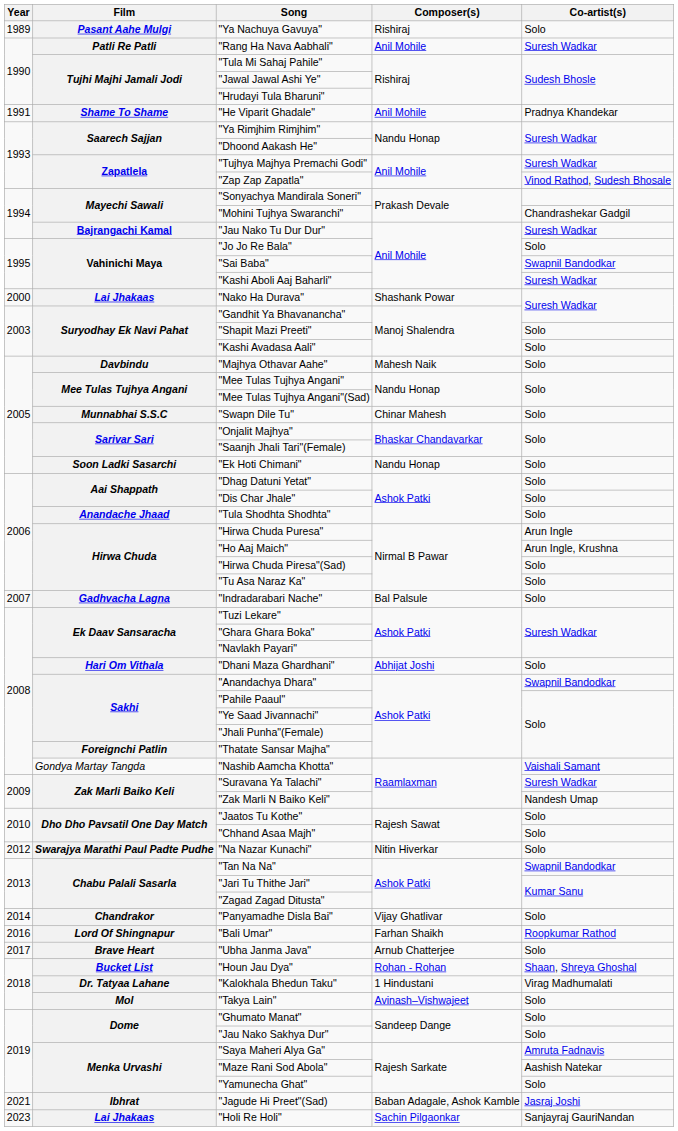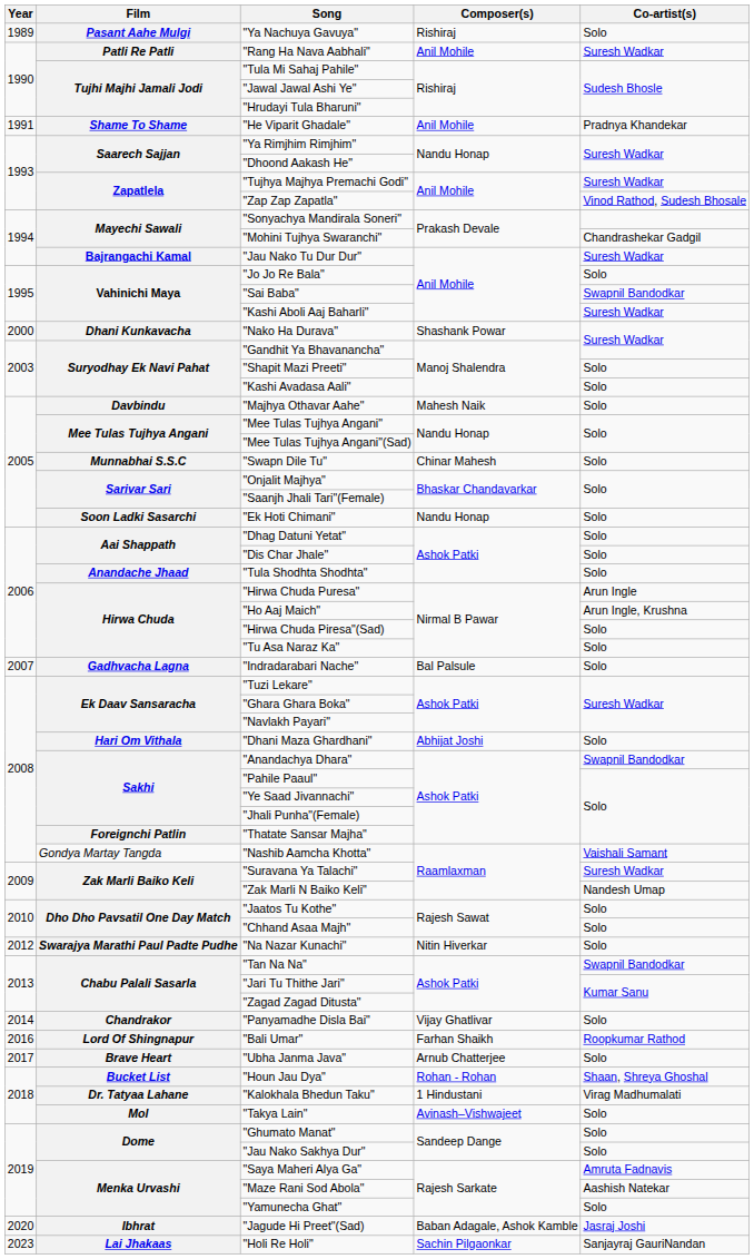 <table class="wikitable">
 <tr>
 <th>Year</th>
 <th>Film</th>
 <th>Song</th>
 <th>Composer(s)</th>
 <th>Co-artist(s)</th>
 </tr>
 <tr>
 <td>1989</td>
 <th><em><a href='#'>Pasant Aahe Mulgi</a></em></th>
 <td>"Ya Nachuya Gavuya"</td>
 <td>Rishiraj</td>
 <td>Solo</td>
 </tr>
 <tr>
 <td rowspan="4">1990</td>
 <th><em>Patli Re Patli</em></th>
 <td>"Rang Ha Nava Aabhali"</td>
 <td><a href='#'>Anil Mohile</a></td>
 <td><a href='#'>Suresh Wadkar</a></td>
 </tr>
 <tr>
 <th rowspan="3"><em>Tujhi Majhi Jamali Jodi</em></th>
 <td>"Tula Mi Sahaj Pahile"</td>
 <td rowspan="3">Rishiraj</td>
 <td rowspan="3"><a href='#'>Sudesh Bhosle</a><br></td>
 </tr>
 <tr>
 <td>"Jawal Jawal Ashi Ye"</td>
 </tr>
 <tr>
 <td>"Hrudayi Tula Bharuni"</td>
 </tr>
 <tr>
 <td>1991</td>
 <th><em><a href='#'>Shame To Shame</a></em></th>
 <td>"He Viparit Ghadale"</td>
 <td><a href='#'>Anil Mohile</a></td>
 <td>Pradnya Khandekar</td>
 </tr>
 <tr>
 <td rowspan="4">1993</td>
 <th rowspan="2"><em>Saarech Sajjan</em></th>
 <td>"Ya Rimjhim Rimjhim"</td>
 <td rowspan="2">Nandu Honap</td>
 <td rowspan="2"><a href='#'>Suresh Wadkar</a></td>
 </tr>
 <tr>
 <td>"Dhoond Aakash He"</td>
 </tr>
 <tr>
 <th rowspan="2"><a href='#'>Zapatlela</a></th>
 <td>"Tujhya Majhya Premachi Godi"</td>
 <td rowspan="2"><a href='#'>Anil Mohile</a></td>
 <td><a href='#'>Suresh Wadkar</a></td>
 </tr>
 <tr>
 <td>"Zap Zap Zapatla"</td>
 <td><a href='#'>Vinod Rathod</a>, <a href='#'>Sudesh Bhosale</a></td>
 </tr>
 <tr>
 <td rowspan="3">1994</td>
 <th rowspan="2"><em>Mayechi Sawali</em></th>
 <td>"Sonyachya Mandirala Soneri"</td>
 <td rowspan="2">Prakash Devale</td>
 <td></td>
 </tr>
 <tr>
 <td>"Mohini Tujhya Swaranchi"</td>
 <td>Chandrashekar Gadgil</td>
 </tr>
 <tr>
 <th><a href='#'>Bajrangachi Kamal</a></th>
 <td>"Jau Nako Tu Dur Dur"</td>
 <td rowspan="4"><a href='#'>Anil Mohile</a></td>
 <td><a href='#'>Suresh Wadkar</a></td>
 </tr>
 <tr>
 <td rowspan="3">1995</td>
 <th rowspan="3">Vahinichi Maya</th>
 <td>"Jo Jo Re Bala"</td>
 <td>Solo</td>
 </tr>
 <tr>
 <td>"Sai Baba"</td>
 <td><a href='#'>Swapnil Bandodkar</a></td>
 </tr>
 <tr>
 <td>"Kashi Aboli Aaj Baharli"</td>
 <td><a href='#'>Suresh Wadkar</a></td>
 </tr>
 <tr>
 <td>2000</td>
-<th><em><a href='#'>Lai Jhakaas</a></em></th>
+<th><em>Dhani Kunkavacha</em></th>
 <td>"Nako Ha Durava"</td>
 <td>Shashank Powar</td>
 <td rowspan="2"><a href='#'>Suresh Wadkar</a></td>
 </tr>
 <tr>
 <td rowspan="3">2003</td>
 <th rowspan="3"><em>Suryodhay Ek Navi Pahat</em></th>
 <td>"Gandhit Ya Bhavanancha"</td>
 <td rowspan="3">Manoj Shalendra</td>
 </tr>
 <tr>
 <td>"Shapit Mazi Preeti"</td>
 <td>Solo</td>
 </tr>
 <tr>
 <td>"Kashi Avadasa Aali"</td>
 <td>Solo</td>
 </tr>
 <tr>
 <td rowspan="7">2005</td>
 <th><em>Davbindu</em></th>
 <td>"Majhya Othavar Aahe"</td>
 <td>Mahesh Naik</td>
 <td>Solo</td>
 </tr>
 <tr>
 <th rowspan="2"><em>Mee Tulas Tujhya Angani</em></th>
 <td>"Mee Tulas Tujhya Angani"</td>
 <td rowspan="2">Nandu Honap</td>
 <td rowspan="2">Solo</td>
 </tr>
 <tr>
 <td>"Mee Tulas Tujhya Angani"(Sad)</td>
 </tr>
 <tr>
 <th><em>Munnabhai S.S.C</em></th>
 <td>"Swapn Dile Tu"</td>
 <td>Chinar Mahesh</td>
 <td>Solo</td>
 </tr>
 <tr>
 <th rowspan="2"><em><a href='#'>Sarivar Sari</a></em></th>
 <td>"Onjalit Majhya"</td>
 <td rowspan="2"><a href='#'>Bhaskar Chandavarkar</a></td>
 <td rowspan="2">Solo</td>
 </tr>
 <tr>
 <td>"Saanjh Jhali Tari"(Female)</td>
 </tr>
 <tr>
 <th><em>Soon Ladki Sasarchi</em></th>
 <td>"Ek Hoti Chimani"</td>
 <td>Nandu Honap</td>
 <td>Solo</td>
 </tr>
 <tr>
 <td rowspan="7">2006</td>
 <th rowspan="2"><em>Aai Shappath</em></th>
 <td>"Dhag Datuni Yetat"</td>
 <td rowspan="3"><a href='#'>Ashok Patki</a></td>
 <td>Solo</td>
 </tr>
 <tr>
 <td>"Dis Char Jhale"</td>
 <td>Solo</td>
 </tr>
 <tr>
 <th><em><a href='#'>Anandache Jhaad</a></em></th>
 <td>"Tula Shodhta Shodhta"</td>
 <td>Solo</td>
 </tr>
 <tr>
 <th rowspan="4"><em>Hirwa Chuda</em></th>
 <td>"Hirwa Chuda Puresa"</td>
 <td rowspan="4">Nirmal B Pawar</td>
 <td>Arun Ingle</td>
 </tr>
 <tr>
 <td>"Ho Aaj Maich"</td>
 <td>Arun Ingle, Krushna</td>
 </tr>
 <tr>
 <td>"Hirwa Chuda Piresa"(Sad)</td>
 <td>Solo</td>
 </tr>
 <tr>
 <td>"Tu Asa Naraz Ka"</td>
 <td>Solo</td>
 </tr>
 <tr>
 <td>2007</td>
 <th><em><a href='#'>Gadhvacha Lagna</a></em></th>
 <td>"Indradarabari Nache"</td>
 <td>Bal Palsule</td>
 <td>Solo</td>
 </tr>
 <tr>
 <td rowspan="10">2008</td>
 <th rowspan="3"><em>Ek Daav Sansaracha</em></th>
 <td>"Tuzi Lekare"</td>
 <td rowspan="3"><a href='#'>Ashok Patki</a></td>
 <td rowspan="3"><a href='#'>Suresh Wadkar</a></td>
 </tr>
 <tr>
 <td>"Ghara Ghara Boka"</td>
 </tr>
 <tr>
 <td>"Navlakh Payari"</td>
 </tr>
 <tr>
 <th><em><a href='#'>Hari Om Vithala</a></em></th>
 <td>"Dhani Maza Ghardhani"</td>
 <td><a href='#'>Abhijat Joshi</a></td>
 <td>Solo</td>
 </tr>
 <tr>
 <th rowspan="4"><em><a href='#'>Sakhi</a></em></th>
 <td>"Anandachya Dhara"</td>
 <td rowspan="5"><a href='#'>Ashok Patki</a></td>
 <td><a href='#'>Swapnil Bandodkar</a></td>
 </tr>
 <tr>
 <td>"Pahile Paaul"</td>
 <td rowspan="4">Solo</td>
 </tr>
 <tr>
 <td>"Ye Saad Jivannachi"</td>
 </tr>
 <tr>
 <td>"Jhali Punha"(Female)</td>
 </tr>
 <tr>
 <th><em>Foreignchi Patlin</em></th>
 <td>"Thatate Sansar Majha"</td>
 </tr>
 <tr>
 <td><em>Gondya Martay Tangda</em></td>
 <td>"Nashib Aamcha Khotta"</td>
 <td rowspan="3"><a href='#'>Raamlaxman</a></td>
 <td><a href='#'>Vaishali Samant</a></td>
 </tr>
 <tr>
 <td rowspan="2">2009</td>
 <th rowspan="2"><em>Zak Marli Baiko Keli</em></th>
 <td>"Suravana Ya Talachi"</td>
 <td><a href='#'>Suresh Wadkar</a></td>
 </tr>
 <tr>
 <td>"Zak Marli N Baiko Keli"</td>
 <td>Nandesh Umap</td>
 </tr>
 <tr>
 <td rowspan="2">2010</td>
 <th rowspan="2"><em>Dho Dho Pavsatil One Day Match</em></th>
 <td>"Jaatos Tu Kothe"</td>
 <td rowspan="2">Rajesh Sawat</td>
 <td>Solo</td>
 </tr>
 <tr>
 <td>"Chhand Asaa Majh"</td>
 <td>Solo</td>
 </tr>
 <tr>
 <td>2012</td>
 <th><em>Swarajya Marathi Paul Padte Pudhe</em></th>
 <td>"Na Nazar Kunachi"</td>
 <td>Nitin Hiverkar</td>
 <td>Solo</td>
 </tr>
 <tr>
 <td rowspan="3">2013</td>
 <th rowspan="3"><em>Chabu Palali Sasarla</em></th>
 <td>"Tan Na Na"</td>
 <td rowspan="3"><a href='#'>Ashok Patki</a></td>
 <td><a href='#'>Swapnil Bandodkar</a></td>
 </tr>
 <tr>
 <td>"Jari Tu Thithe Jari"</td>
 <td rowspan="2"><a href='#'>Kumar Sanu</a></td>
 </tr>
 <tr>
 <td>"Zagad Zagad Ditusta"</td>
 </tr>
 <tr>
 <td>2014</td>
 <th><em>Chandrakor</em></th>
 <td>"Panyamadhe Disla Bai"</td>
 <td>Vijay Ghatlivar</td>
 <td>Solo</td>
 </tr>
 <tr>
 <td>2016</td>
 <th><em>Lord Of Shingnapur</em></th>
 <td>"Bali Umar"</td>
 <td>Farhan Shaikh</td>
 <td><a href='#'>Roopkumar Rathod</a></td>
 </tr>
 <tr>
 <td>2017</td>
 <th><em>Brave Heart</em></th>
 <td>"Ubha Janma Java"</td>
 <td>Arnub Chatterjee</td>
 <td>Solo</td>
 </tr>
 <tr>
 <td rowspan="3">2018</td>
 <th><a href='#'><em>Bucket List</em></a></th>
 <td>"Houn Jau Dya"</td>
 <td><a href='#'>Rohan - Rohan</a></td>
 <td><a href='#'>Shaan</a>, <a href='#'>Shreya Ghoshal</a></td>
 </tr>
 <tr>
 <th><em>Dr. Tatyaa Lahane</em></th>
 <td>"Kalokhala Bhedun Taku"</td>
 <td>1 Hindustani</td>
 <td>Virag Madhumalati</td>
 </tr>
 <tr>
 <th><em>Mol</em></th>
 <td>"Takya Lain"</td>
 <td><a href='#'>Avinash–Vishwajeet</a></td>
 <td>Solo</td>
 </tr>
 <tr>
 <td rowspan="5">2019</td>
 <th rowspan="2"><em>Dome</em></th>
 <td>"Ghumato Manat"</td>
 <td rowspan="2">Sandeep Dange</td>
 <td>Solo</td>
 </tr>
 <tr>
 <td>"Jau Nako Sakhya Dur"</td>
 <td>Solo</td>
 </tr>
 <tr>
 <th rowspan="3"><em>Menka Urvashi</em></th>
 <td>"Saya Maheri Alya Ga"</td>
 <td rowspan="3">Rajesh Sarkate</td>
 <td><a href='#'>Amruta Fadnavis</a></td>
 </tr>
 <tr>
 <td>"Maze Rani Sod Abola"</td>
 <td>Aashish Natekar</td>
 </tr>
 <tr>
 <td>"Yamunecha Ghat"</td>
 <td>Solo</td>
 </tr>
 <tr>
-<td>2021</td>
+<td>2020</td>
 <th><em>Ibhrat</em></th>
 <td>"Jagude Hi Preet"(Sad)</td>
 <td>Baban Adagale, Ashok Kamble</td>
 <td><a href='#'>Jasraj Joshi</a></td>
 </tr>
 <tr>
 <td>2023</td>
 <th><em><a href='#'>Lai Jhakaas</a></em></th>
 <td>"Holi Re Holi"</td>
 <td><a href='#'>Sachin Pilgaonkar</a></td>
 <td>Sanjayraj GauriNandan</td>
 </tr>
 </table>
